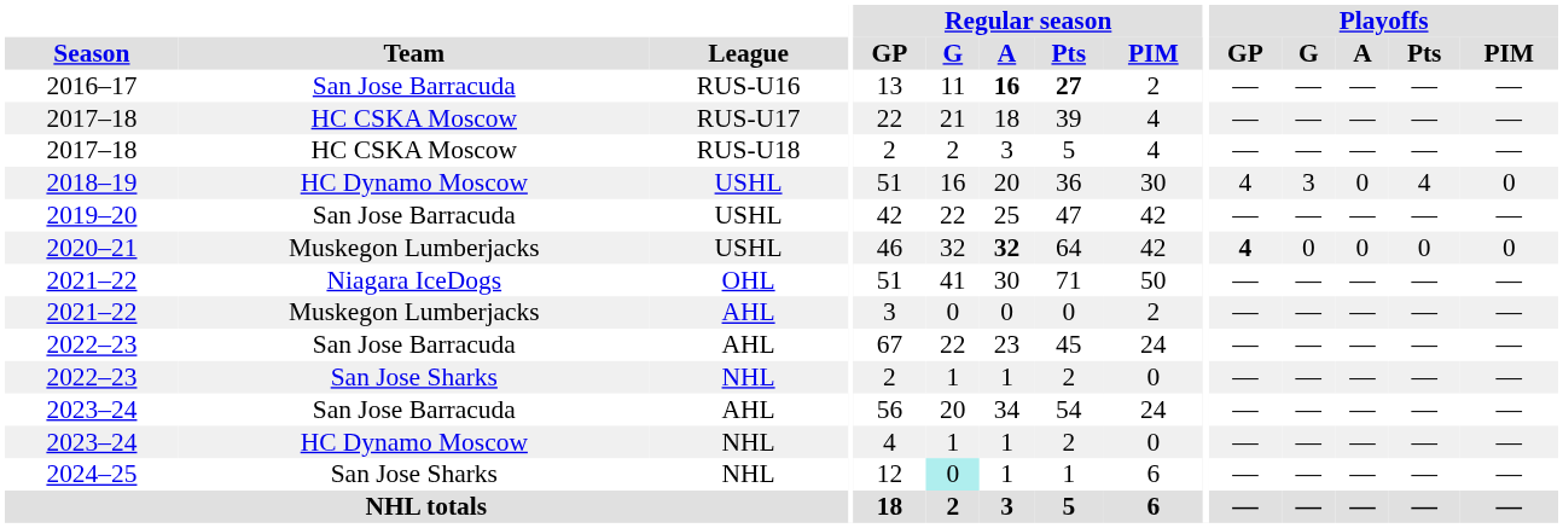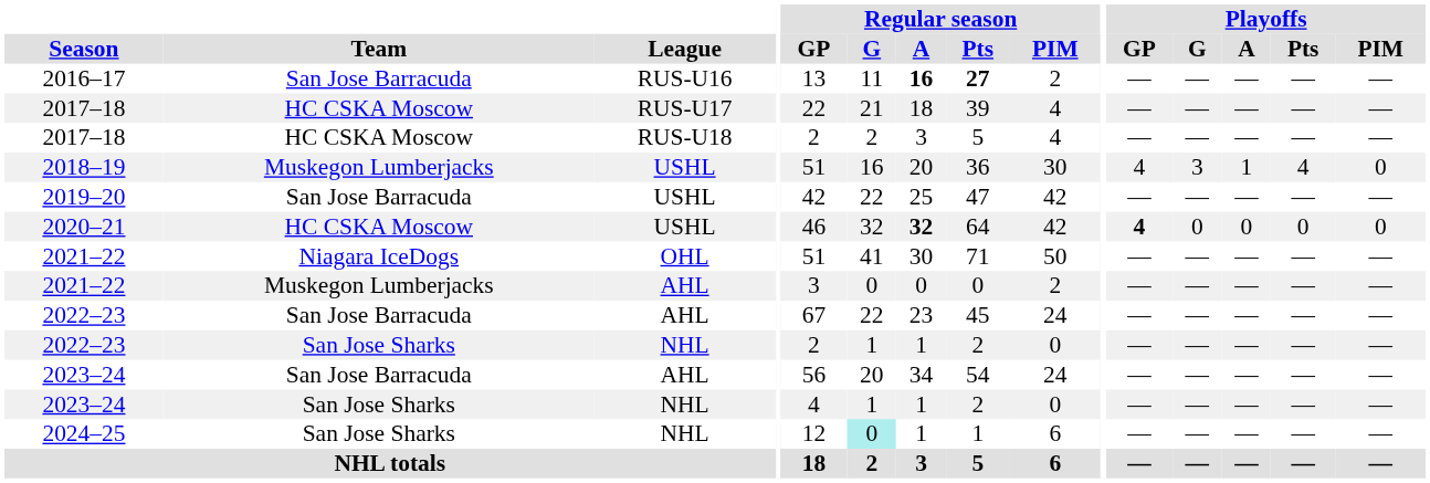 <table border="0" cellpadding="1" cellspacing="0" style="text-align:center; width:60em">
 <tr bgcolor="#e0e0e0">
 <th colspan="3" bgcolor="#ffffff"></th>
 <th rowspan="100" bgcolor="#ffffff"></th>
 <th colspan="5"><a href='#'>Regular season</a></th>
 <th rowspan="100" bgcolor="#ffffff"></th>
 <th colspan="5"><a href='#'>Playoffs</a></th>
 </tr>
 <tr bgcolor="#e0e0e0">
 <th><a href='#'>Season</a></th>
 <th>Team</th>
 <th>League</th>
 <th>GP</th>
 <th><a href='#'>G</a></th>
 <th><a href='#'>A</a></th>
 <th><a href='#'>Pts</a></th>
 <th><a href='#'>PIM</a></th>
 <th>GP</th>
 <th>G</th>
 <th>A</th>
 <th>Pts</th>
 <th>PIM</th>
 </tr>
 <tr>
 <td>2016–17</td>
 <td><a href='#'>San Jose Barracuda</a></td>
 <td>RUS-U16</td>
 <td>13</td>
 <td>11</td>
 <td><strong>16</strong></td>
 <td><strong>27</strong></td>
 <td>2</td>
 <td>—</td>
 <td>—</td>
 <td>—</td>
 <td>—</td>
 <td>—</td>
 </tr>
 <tr bgcolor="#f0f0f0">
 <td>2017–18</td>
 <td><a href='#'>HC CSKA Moscow</a></td>
 <td>RUS-U17</td>
 <td>22</td>
 <td>21</td>
 <td>18</td>
 <td>39</td>
 <td>4</td>
 <td>—</td>
 <td>—</td>
 <td>—</td>
 <td>—</td>
 <td>—</td>
 </tr>
 <tr>
 <td>2017–18</td>
 <td>HC CSKA Moscow</td>
 <td>RUS-U18</td>
 <td>2</td>
 <td>2</td>
 <td>3</td>
 <td>5</td>
 <td>4</td>
 <td>—</td>
 <td>—</td>
 <td>—</td>
 <td>—</td>
 <td>—</td>
 </tr>
 <tr bgcolor="#f0f0f0">
 <td><a href='#'>2018–19</a></td>
-<td><a href='#'>HC Dynamo Moscow</a></td>
+<td><a href='#'>Muskegon Lumberjacks</a></td>
 <td><a href='#'>USHL</a></td>
 <td>51</td>
 <td>16</td>
 <td>20</td>
 <td>36</td>
 <td>30</td>
 <td>4</td>
 <td>3</td>
-<td>0</td>
+<td>1</td>
 <td>4</td>
 <td>0</td>
 </tr>
 <tr>
 <td><a href='#'>2019–20</a></td>
 <td>San Jose Barracuda</td>
 <td>USHL</td>
 <td>42</td>
 <td>22</td>
 <td>25</td>
 <td>47</td>
 <td>42</td>
 <td>—</td>
 <td>—</td>
 <td>—</td>
 <td>—</td>
 <td>—</td>
 </tr>
 <tr bgcolor="#f0f0f0">
 <td><a href='#'>2020–21</a></td>
-<td>Muskegon Lumberjacks</td>
+<td><a href='#'>HC CSKA Moscow</a></td>
 <td>USHL</td>
 <td>46</td>
 <td>32</td>
 <td><strong>32</strong></td>
 <td>64</td>
 <td>42</td>
 <td><strong>4</strong></td>
 <td>0</td>
 <td>0</td>
 <td>0</td>
 <td>0</td>
 </tr>
 <tr>
 <td><a href='#'>2021–22</a></td>
 <td><a href='#'>Niagara IceDogs</a></td>
 <td><a href='#'>OHL</a></td>
 <td>51</td>
 <td>41</td>
 <td>30</td>
 <td>71</td>
 <td>50</td>
 <td>—</td>
 <td>—</td>
 <td>—</td>
 <td>—</td>
 <td>—</td>
 </tr>
 <tr bgcolor="#f0f0f0">
 <td><a href='#'>2021–22</a></td>
 <td>Muskegon Lumberjacks</td>
 <td><a href='#'>AHL</a></td>
 <td>3</td>
 <td>0</td>
 <td>0</td>
 <td>0</td>
 <td>2</td>
 <td>—</td>
 <td>—</td>
 <td>—</td>
 <td>—</td>
 <td>—</td>
 </tr>
 <tr>
 <td><a href='#'>2022–23</a></td>
 <td>San Jose Barracuda</td>
 <td>AHL</td>
 <td>67</td>
 <td>22</td>
 <td>23</td>
 <td>45</td>
 <td>24</td>
 <td>—</td>
 <td>—</td>
 <td>—</td>
 <td>—</td>
 <td>—</td>
 </tr>
 <tr bgcolor="#f0f0f0">
 <td><a href='#'>2022–23</a></td>
 <td><a href='#'>San Jose Sharks</a></td>
 <td><a href='#'>NHL</a></td>
 <td>2</td>
 <td>1</td>
 <td>1</td>
 <td>2</td>
 <td>0</td>
 <td>—</td>
 <td>—</td>
 <td>—</td>
 <td>—</td>
 <td>—</td>
 </tr>
 <tr>
 <td><a href='#'>2023–24</a></td>
 <td>San Jose Barracuda</td>
 <td>AHL</td>
 <td>56</td>
 <td>20</td>
 <td>34</td>
 <td>54</td>
 <td>24</td>
 <td>—</td>
 <td>—</td>
 <td>—</td>
 <td>—</td>
 <td>—</td>
 </tr>
 <tr bgcolor="#f0f0f0">
 <td><a href='#'>2023–24</a></td>
-<td><a href='#'>HC Dynamo Moscow</a></td>
+<td>San Jose Sharks</td>
 <td>NHL</td>
 <td>4</td>
 <td>1</td>
 <td>1</td>
 <td>2</td>
 <td>0</td>
 <td>—</td>
 <td>—</td>
 <td>—</td>
 <td>—</td>
 <td>—</td>
 </tr>
 <tr>
 <td><a href='#'>2024–25</a></td>
 <td>San Jose Sharks</td>
 <td>NHL</td>
 <td>12</td>
 <td style="background: paleturquoise;">0</td>
 <td>1</td>
 <td>1</td>
 <td>6</td>
 <td>—</td>
 <td>—</td>
 <td>—</td>
 <td>—</td>
 <td>—</td>
 </tr>
 <tr bgcolor="#e0e0e0">
 <th colspan="3">NHL totals</th>
 <th>18</th>
 <th>2</th>
 <th>3</th>
 <th>5</th>
 <th>6</th>
 <th>—</th>
 <th>—</th>
 <th>—</th>
 <th>—</th>
 <th>—</th>
 </tr>
 </table>
